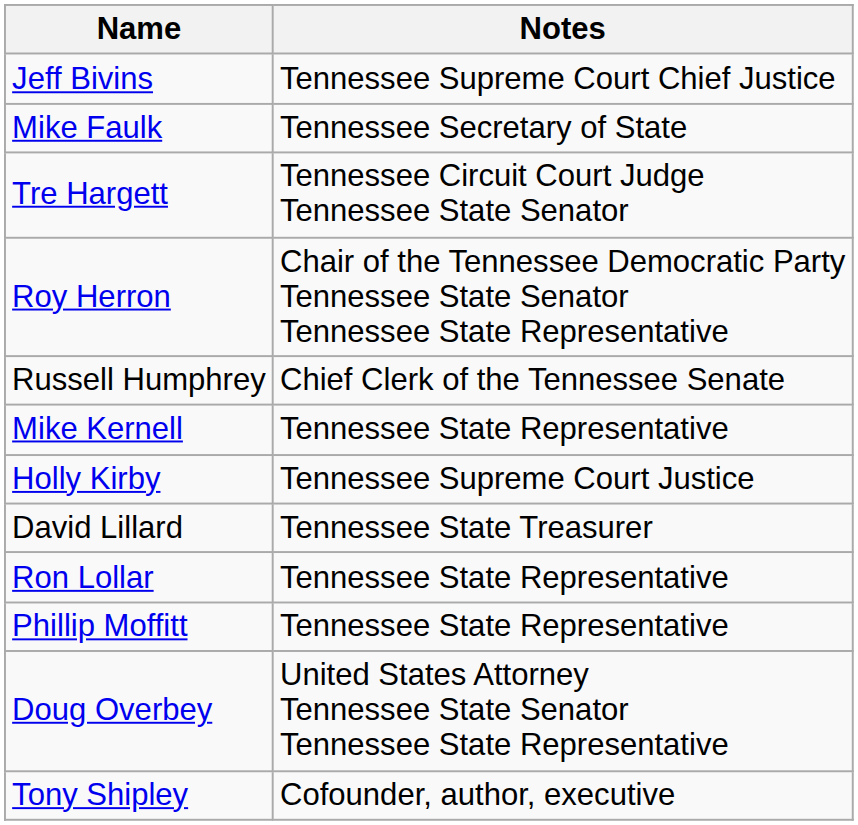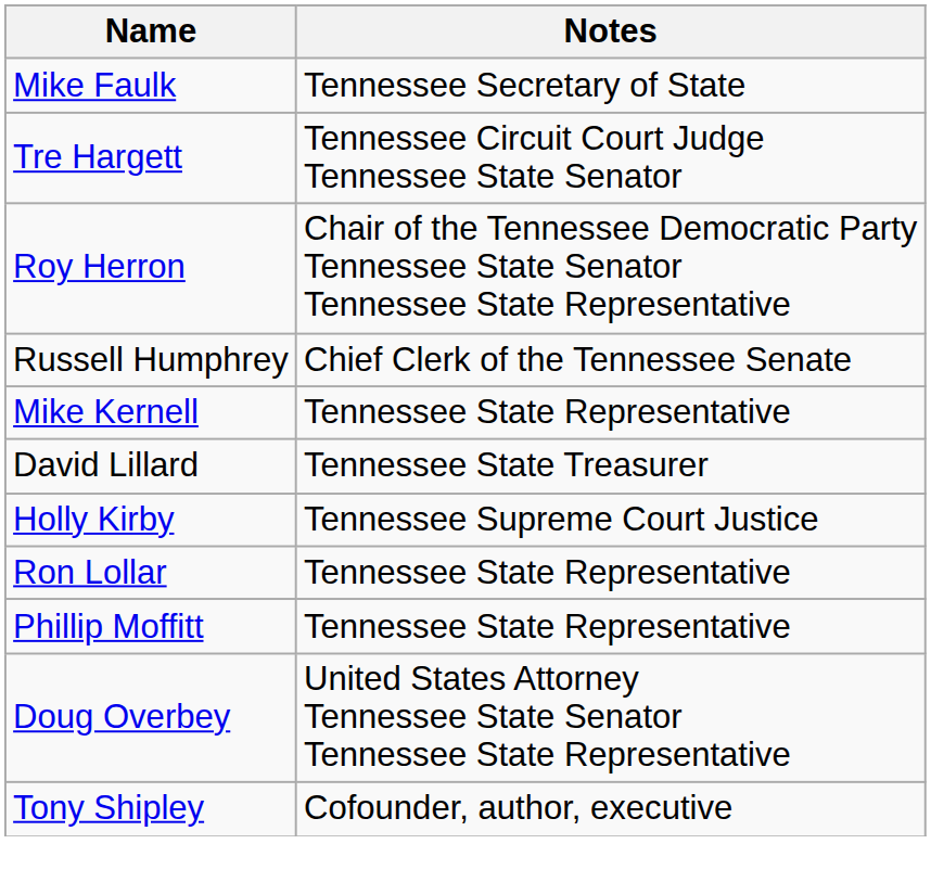 <table class="wikitable">
 <tr>
 <th>Name</th>
 <th>Notes</th>
-</tr>
-<tr>
-<td><a href='#'>Jeff Bivins</a></td>
-<td>Tennessee Supreme Court Chief Justice</td>
 </tr>
 <tr>
 <td><a href='#'>Mike Faulk</a></td>
 <td>Tennessee Secretary of State</td>
 </tr>
 <tr>
 <td><a href='#'>Tre Hargett</a></td>
 <td>Tennessee Circuit Court Judge<br>Tennessee State Senator</td>
 </tr>
 <tr>
 <td><a href='#'>Roy Herron</a></td>
 <td>Chair of the Tennessee Democratic Party<br>Tennessee State Senator<br>Tennessee State Representative</td>
 </tr>
 <tr>
 <td>Russell Humphrey</td>
 <td>Chief Clerk of the Tennessee Senate</td>
 </tr>
 <tr>
 <td><a href='#'>Mike Kernell</a></td>
 <td>Tennessee State Representative</td>
 </tr>
 <tr>
+<td>David Lillard</td>
+<td>Tennessee State Treasurer</td>
+</tr>
+<tr>
 <td><a href='#'>Holly Kirby</a></td>
 <td>Tennessee Supreme Court Justice</td>
-</tr>
-<tr>
-<td>David Lillard</td>
-<td>Tennessee State Treasurer</td>
 </tr>
 <tr>
 <td><a href='#'>Ron Lollar</a></td>
 <td>Tennessee State Representative</td>
 </tr>
 <tr>
 <td><a href='#'>Phillip Moffitt</a></td>
 <td>Tennessee State Representative</td>
 </tr>
 <tr>
 <td><a href='#'>Doug Overbey</a></td>
 <td>United States Attorney<br>Tennessee State Senator<br> Tennessee State Representative</td>
 </tr>
 <tr>
 <td><a href='#'>Tony Shipley</a></td>
 <td>Cofounder, author, executive</td>
 </tr>
 </table>
